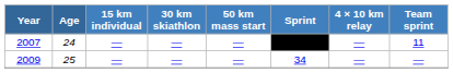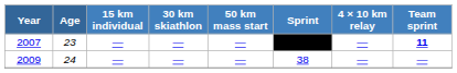 <table class="wikitable" style="font-size:95%; text-align:center; border:grey solid 1px; border-collapse:collapse; background:#ffffff;">
 <tr>
 <th style="background-color:#369; color:white; width:60px;"> Year </th>
 <th style="background-color:#369; color:white; width:40px;"> Age </th>
 <th style="background-color:#4180be; color:white; width:75px;"> 15 km <br> individual </th>
 <th style="background-color:#4180be; color:white; width:75px;"> 30 km <br> skiathlon </th>
 <th style="background-color:#4180be; color:white; width:75px;"> 50 km <br> mass start </th>
 <th style="background-color:#4180be; color:white; width:75px;"> Sprint </th>
 <th style="background-color:#4180be; color:white; width:75px;"> 4 × 10 km <br> relay </th>
 <th style="background-color:#4180be; color:white; width:75px;"> Team <br> sprint </th>
 </tr>
 <tr>
 <td><a href='#'>2007</a></td>
-<td><em>24</em></td>
+<td><em>23</em></td>
 <td><a href='#'>—</a></td>
 <td><a href='#'>—</a></td>
 <td><a href='#'>—</a></td>
 <td style="background:#000; color:#fff;"><a href='#'><span></span></a></td>
 <td><a href='#'>—</a></td>
-<td><a href='#'>11</a></td>
+<td><strong><a href='#'>11</a></strong></td>
 </tr>
 <tr>
 <td><a href='#'>2009</a></td>
-<td><em>25</em></td>
+<td><em>24</em></td>
 <td><a href='#'>—</a></td>
 <td><a href='#'>—</a></td>
 <td><a href='#'>—</a></td>
-<td><a href='#'>34</a></td>
+<td><a href='#'>38</a></td>
 <td><a href='#'>—</a></td>
 <td><a href='#'>—</a></td>
 </tr>
 <tr>
 </tr>
 </table>
